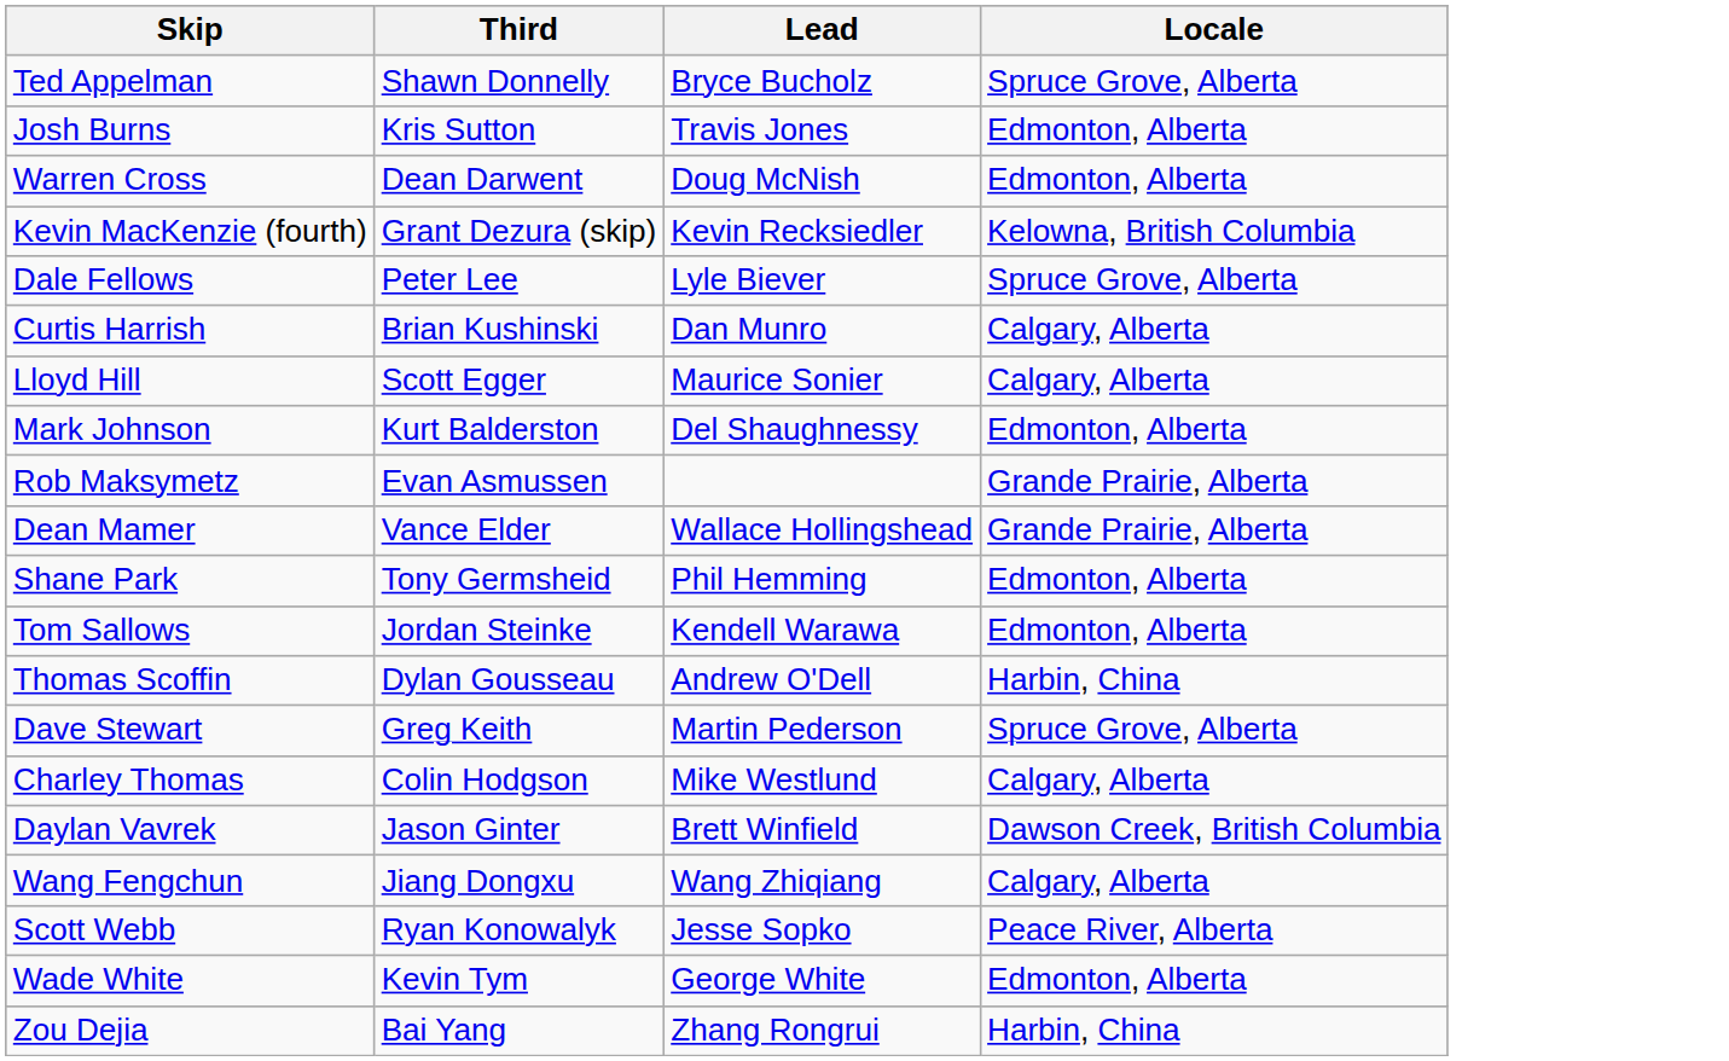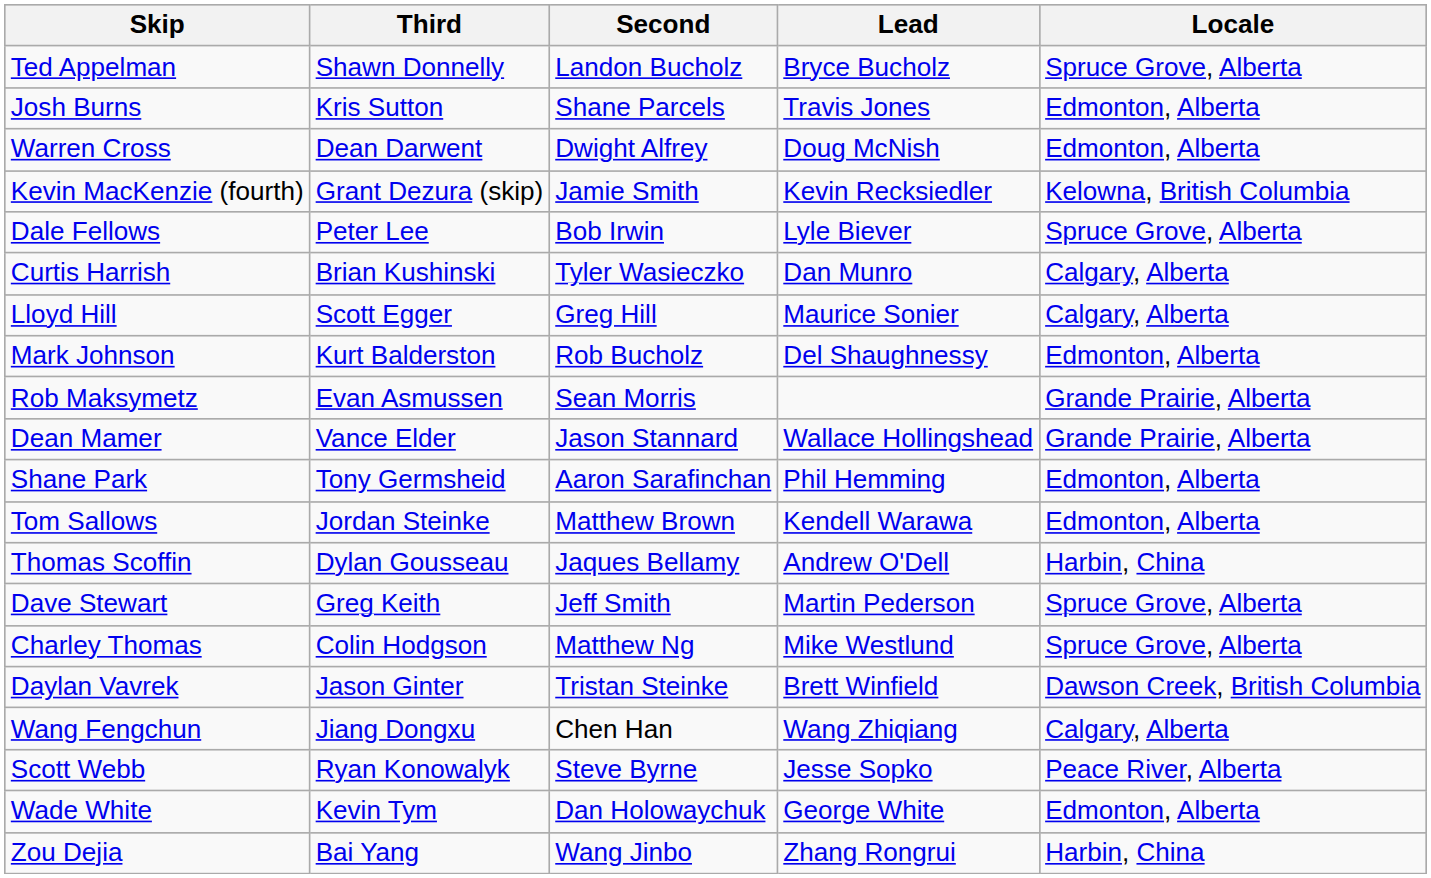 <table class=wikitable>
 <tr>
 <th>Skip</th>
 <th>Third</th>
+<th>Second</th>
 <th>Lead</th>
 <th>Locale</th>
 </tr>
 <tr>
 <td><a href='#'>Ted Appelman</a></td>
 <td><a href='#'>Shawn Donnelly</a></td>
+<td><a href='#'>Landon Bucholz</a></td>
 <td><a href='#'>Bryce Bucholz</a></td>
 <td> <a href='#'>Spruce Grove</a>, <a href='#'>Alberta</a></td>
 </tr>
 <tr>
 <td><a href='#'>Josh Burns</a></td>
 <td><a href='#'>Kris Sutton</a></td>
+<td><a href='#'>Shane Parcels</a></td>
 <td><a href='#'>Travis Jones</a></td>
 <td> <a href='#'>Edmonton</a>, <a href='#'>Alberta</a></td>
 </tr>
 <tr>
 <td><a href='#'>Warren Cross</a></td>
 <td><a href='#'>Dean Darwent</a></td>
+<td><a href='#'>Dwight Alfrey</a></td>
 <td><a href='#'>Doug McNish</a></td>
 <td> <a href='#'>Edmonton</a>, <a href='#'>Alberta</a></td>
 </tr>
 <tr>
 <td><a href='#'>Kevin MacKenzie</a> (fourth)</td>
 <td><a href='#'>Grant Dezura</a> (skip)</td>
+<td><a href='#'>Jamie Smith</a></td>
 <td><a href='#'>Kevin Recksiedler</a></td>
 <td> <a href='#'>Kelowna</a>, <a href='#'>British Columbia</a></td>
 </tr>
 <tr>
 <td><a href='#'>Dale Fellows</a></td>
 <td><a href='#'>Peter Lee</a></td>
+<td><a href='#'>Bob Irwin</a></td>
 <td><a href='#'>Lyle Biever</a></td>
 <td> <a href='#'>Spruce Grove</a>, <a href='#'>Alberta</a></td>
 </tr>
 <tr>
 <td><a href='#'>Curtis Harrish</a></td>
 <td><a href='#'>Brian Kushinski</a></td>
+<td><a href='#'>Tyler Wasieczko</a></td>
 <td><a href='#'>Dan Munro</a></td>
 <td> <a href='#'>Calgary</a>, <a href='#'>Alberta</a></td>
 </tr>
 <tr>
 <td><a href='#'>Lloyd Hill</a></td>
 <td><a href='#'>Scott Egger</a></td>
+<td><a href='#'>Greg Hill</a></td>
 <td><a href='#'>Maurice Sonier</a></td>
 <td> <a href='#'>Calgary</a>, <a href='#'>Alberta</a></td>
 </tr>
 <tr>
 <td><a href='#'>Mark Johnson</a></td>
 <td><a href='#'>Kurt Balderston</a></td>
+<td><a href='#'>Rob Bucholz</a></td>
 <td><a href='#'>Del Shaughnessy</a></td>
 <td> <a href='#'>Edmonton</a>, <a href='#'>Alberta</a></td>
 </tr>
 <tr>
 <td><a href='#'>Rob Maksymetz</a></td>
 <td><a href='#'>Evan Asmussen</a></td>
+<td><a href='#'>Sean Morris</a></td>
 <td></td>
 <td> <a href='#'>Grande Prairie</a>, <a href='#'>Alberta</a></td>
 </tr>
 <tr>
 <td><a href='#'>Dean Mamer</a></td>
 <td><a href='#'>Vance Elder</a></td>
+<td><a href='#'>Jason Stannard</a></td>
 <td><a href='#'>Wallace Hollingshead</a></td>
 <td> <a href='#'>Grande Prairie</a>, <a href='#'>Alberta</a></td>
 </tr>
 <tr>
 <td><a href='#'>Shane Park</a></td>
 <td><a href='#'>Tony Germsheid</a></td>
+<td><a href='#'>Aaron Sarafinchan</a></td>
 <td><a href='#'>Phil Hemming</a></td>
 <td> <a href='#'>Edmonton</a>, <a href='#'>Alberta</a></td>
 </tr>
 <tr>
 <td><a href='#'>Tom Sallows</a></td>
 <td><a href='#'>Jordan Steinke</a></td>
+<td><a href='#'>Matthew Brown</a></td>
 <td><a href='#'>Kendell Warawa</a></td>
 <td> <a href='#'>Edmonton</a>, <a href='#'>Alberta</a></td>
 </tr>
 <tr>
 <td><a href='#'>Thomas Scoffin</a></td>
 <td><a href='#'>Dylan Gousseau</a></td>
+<td><a href='#'>Jaques Bellamy</a></td>
 <td><a href='#'>Andrew O'Dell</a></td>
 <td> <a href='#'>Harbin</a>, <a href='#'>China</a></td>
 </tr>
 <tr>
 <td><a href='#'>Dave Stewart</a></td>
 <td><a href='#'>Greg Keith</a></td>
+<td><a href='#'>Jeff Smith</a></td>
 <td><a href='#'>Martin Pederson</a></td>
 <td> <a href='#'>Spruce Grove</a>, <a href='#'>Alberta</a></td>
 </tr>
 <tr>
 <td><a href='#'>Charley Thomas</a></td>
 <td><a href='#'>Colin Hodgson</a></td>
+<td><a href='#'>Matthew Ng</a></td>
 <td><a href='#'>Mike Westlund</a></td>
-<td> <a href='#'>Calgary</a>, <a href='#'>Alberta</a></td>
+<td> <a href='#'>Spruce Grove</a>, <a href='#'>Alberta</a></td>
 </tr>
 <tr>
 <td><a href='#'>Daylan Vavrek</a></td>
 <td><a href='#'>Jason Ginter</a></td>
+<td><a href='#'>Tristan Steinke</a></td>
 <td><a href='#'>Brett Winfield</a></td>
 <td> <a href='#'>Dawson Creek</a>, <a href='#'>British Columbia</a></td>
 </tr>
 <tr>
 <td><a href='#'>Wang Fengchun</a></td>
 <td><a href='#'>Jiang Dongxu</a></td>
+<td>Chen Han</td>
 <td><a href='#'>Wang Zhiqiang</a></td>
 <td> <a href='#'>Calgary</a>, <a href='#'>Alberta</a></td>
 </tr>
 <tr>
 <td><a href='#'>Scott Webb</a></td>
 <td><a href='#'>Ryan Konowalyk</a></td>
+<td><a href='#'>Steve Byrne</a></td>
 <td><a href='#'>Jesse Sopko</a></td>
 <td> <a href='#'>Peace River</a>, <a href='#'>Alberta</a></td>
 </tr>
 <tr>
 <td><a href='#'>Wade White</a></td>
 <td><a href='#'>Kevin Tym</a></td>
+<td><a href='#'>Dan Holowaychuk</a></td>
 <td><a href='#'>George White</a></td>
 <td> <a href='#'>Edmonton</a>, <a href='#'>Alberta</a></td>
 </tr>
 <tr>
 <td><a href='#'>Zou Dejia</a></td>
 <td><a href='#'>Bai Yang</a></td>
+<td><a href='#'>Wang Jinbo</a></td>
 <td><a href='#'>Zhang Rongrui</a></td>
 <td> <a href='#'>Harbin</a>, <a href='#'>China</a></td>
 </tr>
 </table>
